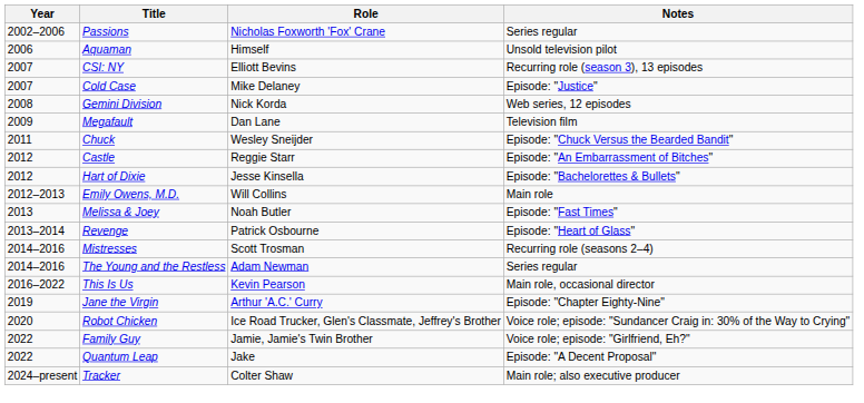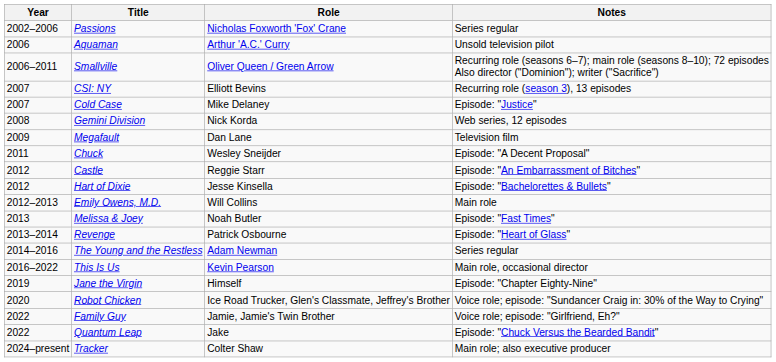 <table class="wikitable sortable">
 <tr>
 <th>Year</th>
 <th>Title</th>
 <th>Role</th>
 <th class="unsortable">Notes</th>
 </tr>
 <tr>
 <td>2002–2006</td>
 <td><em><a href='#'>Passions</a></em></td>
 <td><a href='#'>Nicholas Foxworth 'Fox' Crane</a></td>
 <td>Series regular</td>
 </tr>
 <tr>
 <td>2006</td>
 <td><em><a href='#'>Aquaman</a></em></td>
-<td>Himself</td>
+<td><a href='#'>Arthur 'A.C.' Curry</a></td>
 <td>Unsold television pilot</td>
+</tr>
+<tr>
+<td>2006–2011</td>
+<td><em><a href='#'>Smallville</a></em></td>
+<td><a href='#'>Oliver Queen / Green Arrow</a></td>
+<td>Recurring role (seasons 6–7); main role (seasons 8–10); 72 episodes<br>Also director ("Dominion"); writer ("Sacrifice")</td>
 </tr>
 <tr>
 <td>2007</td>
 <td><em><a href='#'>CSI: NY</a></em></td>
 <td>Elliott Bevins</td>
 <td>Recurring role (<a href='#'>season 3</a>), 13 episodes</td>
 </tr>
 <tr>
 <td>2007</td>
 <td><em><a href='#'>Cold Case</a></em></td>
 <td>Mike Delaney</td>
 <td>Episode: "<a href='#'>Justice</a>"</td>
 </tr>
 <tr>
 <td>2008</td>
 <td><em><a href='#'>Gemini Division</a></em></td>
 <td>Nick Korda</td>
 <td>Web series, 12 episodes</td>
 </tr>
 <tr>
 <td>2009</td>
 <td><em><a href='#'>Megafault</a></em></td>
 <td>Dan Lane</td>
 <td>Television film</td>
 </tr>
 <tr>
 <td>2011</td>
 <td><em><a href='#'>Chuck</a></em></td>
 <td>Wesley Sneijder</td>
-<td>Episode: "<a href='#'>Chuck Versus the Bearded Bandit</a>"</td>
+<td>Episode: "A Decent Proposal"</td>
 </tr>
 <tr>
 <td>2012</td>
 <td><em><a href='#'>Castle</a></em></td>
 <td>Reggie Starr</td>
 <td>Episode: "<a href='#'>An Embarrassment of Bitches</a>"</td>
 </tr>
 <tr>
 <td>2012</td>
 <td><em><a href='#'>Hart of Dixie</a></em></td>
 <td>Jesse Kinsella</td>
 <td>Episode: "<a href='#'>Bachelorettes & Bullets</a>"</td>
 </tr>
 <tr>
 <td>2012–2013</td>
 <td><em><a href='#'>Emily Owens, M.D.</a></em></td>
 <td>Will Collins</td>
 <td>Main role</td>
 </tr>
 <tr>
 <td>2013</td>
 <td><em><a href='#'>Melissa & Joey</a></em></td>
 <td>Noah Butler</td>
 <td>Episode: "<a href='#'>Fast Times</a>"</td>
 </tr>
 <tr>
 <td>2013–2014</td>
 <td><em><a href='#'>Revenge</a></em></td>
 <td>Patrick Osbourne</td>
 <td>Episode: "<a href='#'>Heart of Glass</a>"</td>
 </tr>
 <tr>
 <td>2014–2016</td>
-<td><em><a href='#'>Mistresses</a></em></td>
-<td>Scott Trosman</td>
-<td>Recurring role (seasons 2–4)</td>
-</tr>
-<tr>
-<td>2014–2016</td>
 <td data-sort-value="Young and the Restless, The"><em><a href='#'>The Young and the Restless</a></em></td>
 <td><a href='#'>Adam Newman</a></td>
 <td>Series regular</td>
 </tr>
 <tr>
 <td>2016–2022</td>
 <td><em><a href='#'>This Is Us</a></em></td>
 <td><a href='#'>Kevin Pearson</a></td>
 <td>Main role, occasional director</td>
 </tr>
 <tr>
 <td>2019</td>
 <td><em><a href='#'>Jane the Virgin</a></em></td>
-<td><a href='#'>Arthur 'A.C.' Curry</a></td>
+<td>Himself</td>
 <td>Episode: "Chapter Eighty-Nine"</td>
 </tr>
 <tr>
 <td>2020</td>
 <td><em><a href='#'>Robot Chicken</a></em></td>
 <td>Ice Road Trucker, Glen's Classmate, Jeffrey's Brother</td>
 <td>Voice role; episode: "Sundancer Craig in: 30% of the Way to Crying"</td>
 </tr>
 <tr>
 <td>2022</td>
 <td><em><a href='#'>Family Guy</a></em></td>
 <td>Jamie, Jamie's Twin Brother</td>
 <td>Voice role; episode: "Girlfriend, Eh?"</td>
 </tr>
 <tr>
 <td>2022</td>
 <td><a href='#'><em>Quantum Leap</em></a></td>
 <td>Jake</td>
-<td>Episode: "A Decent Proposal"</td>
+<td>Episode: "<a href='#'>Chuck Versus the Bearded Bandit</a>"</td>
 </tr>
 <tr>
 <td>2024–present</td>
 <td><em><a href='#'>Tracker</a></em></td>
 <td>Colter Shaw</td>
 <td>Main role; also executive producer</td>
 </tr>
 </table>
